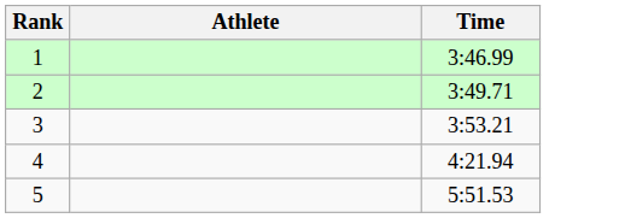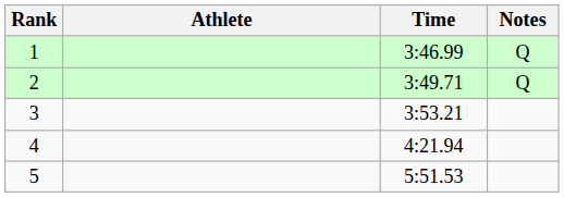 <table class=wikitable style="text-align:center">
 <tr>
 <th width=40>Rank</th>
 <th width=250>Athlete</th>
 <th width=80>Time</th>
+<th width=50>Notes</th>
 </tr>
 <tr bgcolor="ccffcc">
 <td>1</td>
 <td align=left></td>
 <td>3:46.99</td>
+<td>Q</td>
 </tr>
 <tr bgcolor="ccffcc">
 <td>2</td>
 <td align=left></td>
 <td>3:49.71</td>
+<td>Q</td>
 </tr>
 <tr>
 <td>3</td>
 <td align=left></td>
 <td>3:53.21</td>
+<td></td>
 </tr>
 <tr>
 <td>4</td>
 <td align=left></td>
 <td>4:21.94</td>
+<td></td>
 </tr>
 <tr>
 <td>5</td>
 <td align=left></td>
 <td>5:51.53</td>
+<td></td>
 </tr>
 </table>
